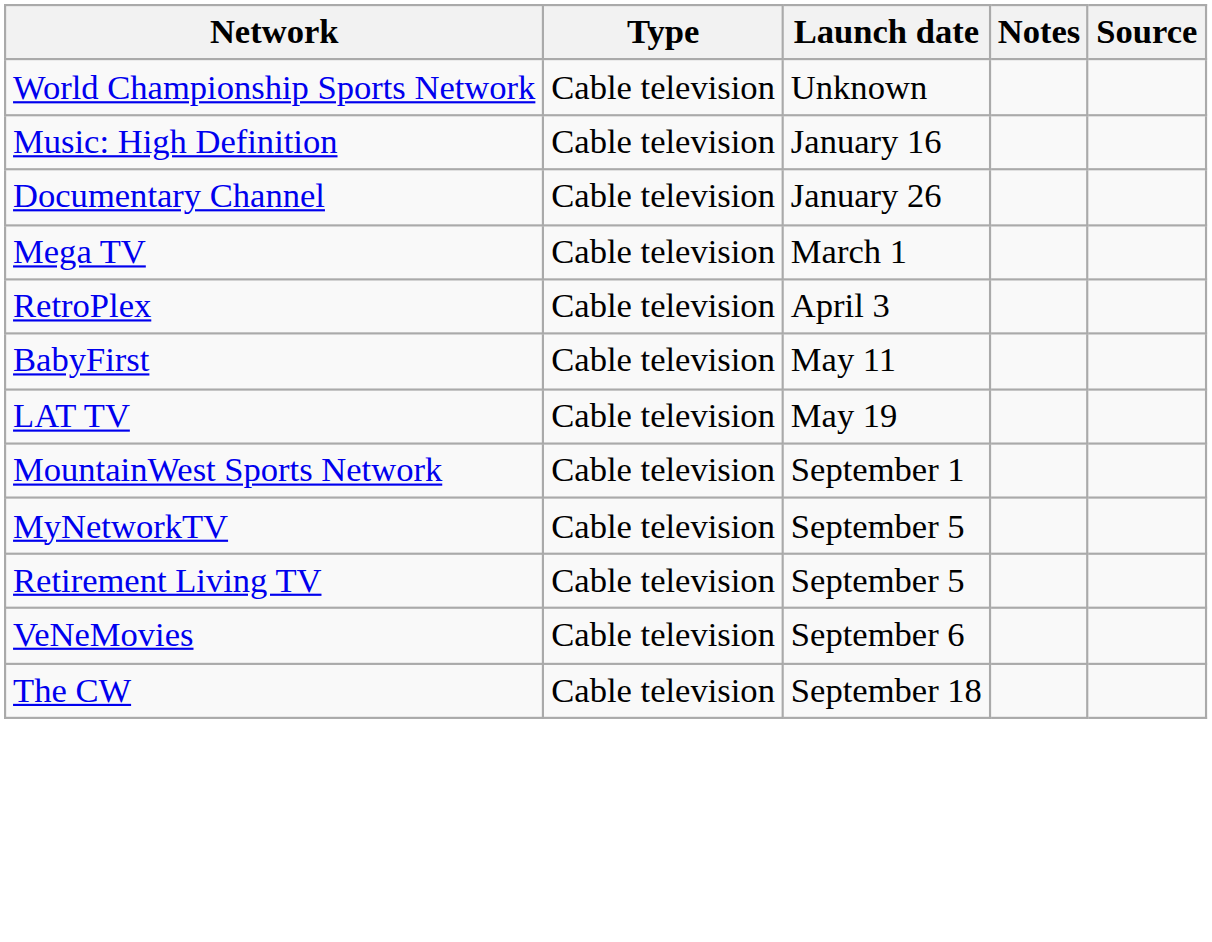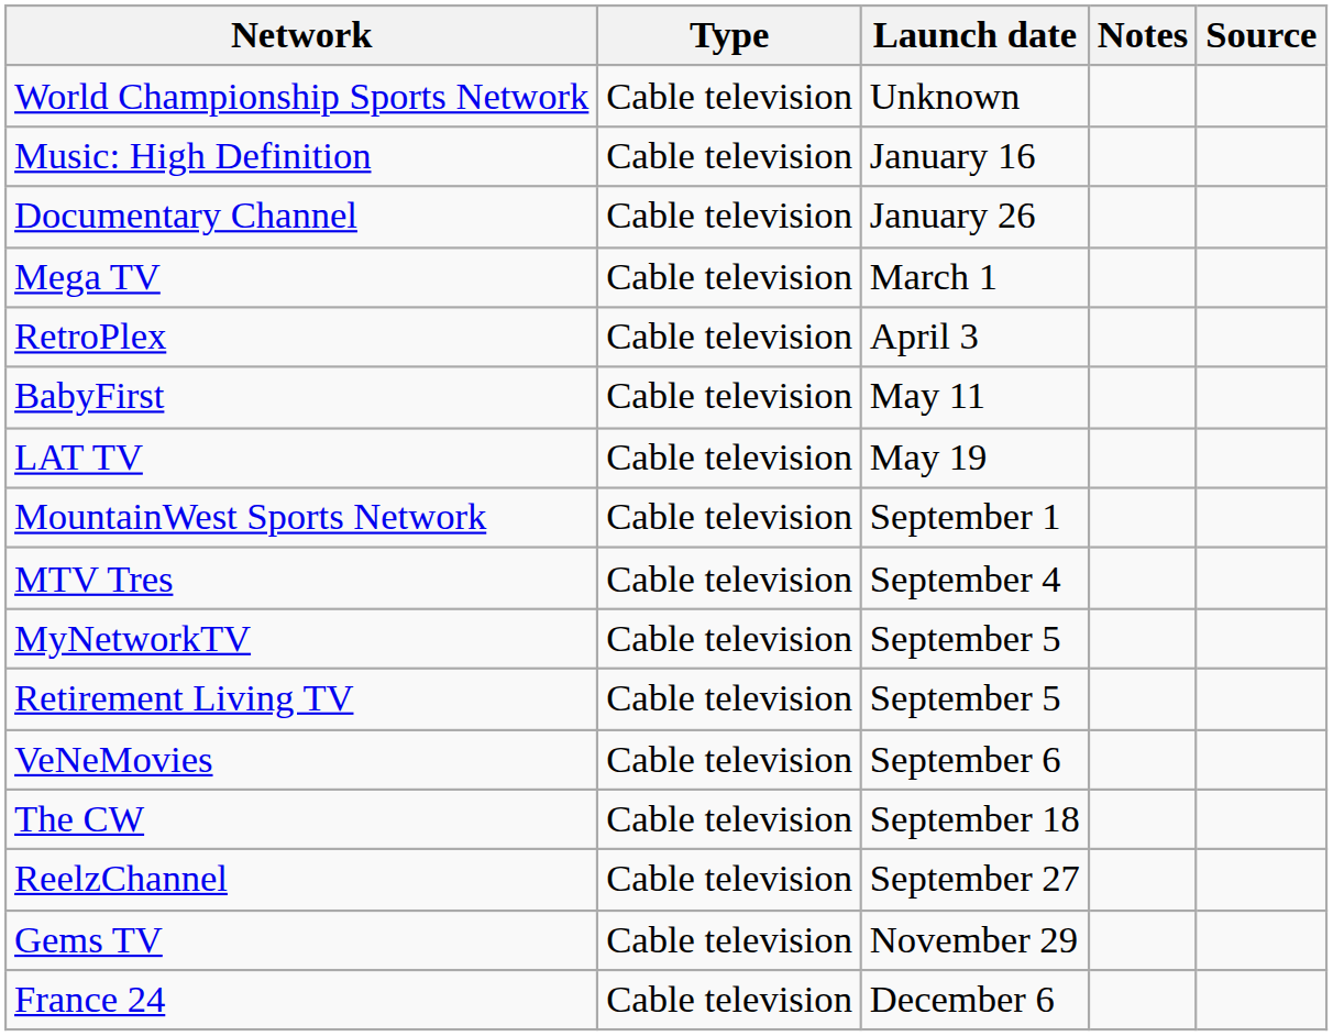 <table class="wikitable sortable">
 <tr>
 <th>Network</th>
 <th>Type</th>
 <th>Launch date</th>
 <th>Notes</th>
 <th>Source</th>
 </tr>
 <tr>
 <td><a href='#'>World Championship Sports Network</a></td>
 <td>Cable television</td>
 <td>Unknown</td>
 <td></td>
 <td></td>
 </tr>
 <tr>
 <td><a href='#'>Music: High Definition</a></td>
 <td>Cable television</td>
 <td>January 16</td>
 <td></td>
 <td></td>
 </tr>
 <tr>
 <td><a href='#'>Documentary Channel</a></td>
 <td>Cable television</td>
 <td>January 26</td>
 <td></td>
 <td></td>
 </tr>
 <tr>
 <td><a href='#'>Mega TV</a></td>
 <td>Cable television</td>
 <td>March 1</td>
 <td></td>
 <td></td>
 </tr>
 <tr>
 <td><a href='#'>RetroPlex</a></td>
 <td>Cable television</td>
 <td>April 3</td>
 <td></td>
 <td></td>
 </tr>
 <tr>
 <td><a href='#'>BabyFirst</a></td>
 <td>Cable television</td>
 <td>May 11</td>
 <td></td>
 <td></td>
 </tr>
 <tr>
 <td><a href='#'>LAT TV</a></td>
 <td>Cable television</td>
 <td>May 19</td>
 <td></td>
 <td></td>
 </tr>
 <tr>
 <td><a href='#'>MountainWest Sports Network</a></td>
 <td>Cable television</td>
 <td>September 1</td>
 <td></td>
 <td></td>
 </tr>
 <tr>
+<td><a href='#'>MTV Tres</a></td>
+<td>Cable television</td>
+<td>September 4</td>
+<td></td>
+<td></td>
+</tr>
+<tr>
 <td><a href='#'>MyNetworkTV</a></td>
 <td>Cable television</td>
 <td>September 5</td>
 <td></td>
 <td></td>
 </tr>
 <tr>
 <td><a href='#'>Retirement Living TV</a></td>
 <td>Cable television</td>
 <td>September 5</td>
 <td></td>
 <td></td>
 </tr>
 <tr>
 <td><a href='#'>VeNeMovies</a></td>
 <td>Cable television</td>
 <td>September 6</td>
 <td></td>
 <td></td>
 </tr>
 <tr>
 <td><a href='#'>The CW</a></td>
 <td>Cable television</td>
 <td>September 18</td>
 <td></td>
 <td></td>
 </tr>
+<tr>
+<td><a href='#'>ReelzChannel</a></td>
+<td>Cable television</td>
+<td>September 27</td>
+<td></td>
+<td></td>
+</tr>
+<tr>
+<td><a href='#'>Gems TV</a></td>
+<td>Cable television</td>
+<td>November 29</td>
+<td></td>
+<td></td>
+</tr>
+<tr>
+<td><a href='#'>France 24</a></td>
+<td>Cable television</td>
+<td>December 6</td>
+<td></td>
+<td></td>
+</tr>
 </table>
